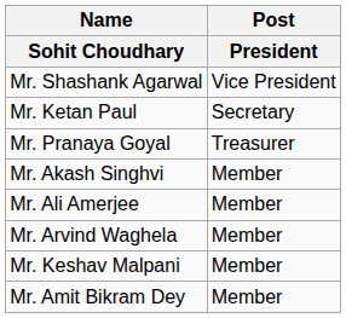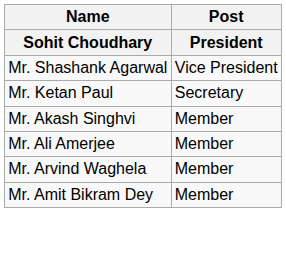 <table class="wikitable">
 <tr>
 <th>Name</th>
 <th>Post</th>
 </tr>
 <tr>
 <th>Sohit Choudhary</th>
 <th>President</th>
 </tr>
 <tr>
 <td>Mr. Shashank Agarwal</td>
 <td>Vice President</td>
 </tr>
 <tr>
 <td>Mr. Ketan Paul</td>
 <td>Secretary</td>
 </tr>
 <tr>
-<td>Mr. Pranaya Goyal</td>
-<td>Treasurer</td>
-</tr>
-<tr>
 <td>Mr. Akash Singhvi</td>
 <td>Member</td>
 </tr>
 <tr>
 <td>Mr. Ali Amerjee</td>
 <td>Member</td>
 </tr>
 <tr>
 <td>Mr. Arvind Waghela</td>
 <td>Member</td>
 </tr>
 <tr>
-<td>Mr. Keshav Malpani</td>
-<td>Member</td>
-</tr>
-<tr>
 <td>Mr. Amit Bikram Dey</td>
 <td>Member</td>
 </tr>
 </table>
